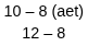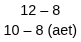 <table style="text-align:center">
 <tr>
 <th width=200></th>
 <th width=100></th>
 <th width=200></th>
 </tr>
 <tr>
 <td align=right><strong></strong></td>
-<td>10 – 8 (aet)</td>
+<td>12 – 8</td>
 <td align=left></td>
 </tr>
 <tr>
 <td align=right><strong></strong></td>
-<td>12 – 8</td>
+<td>10 – 8 (aet)</td>
 <td align=left></td>
 </tr>
 </table>
